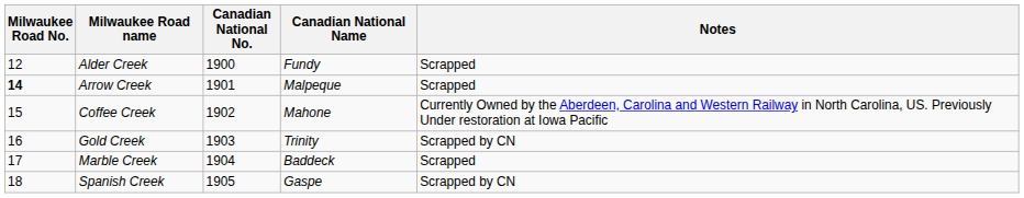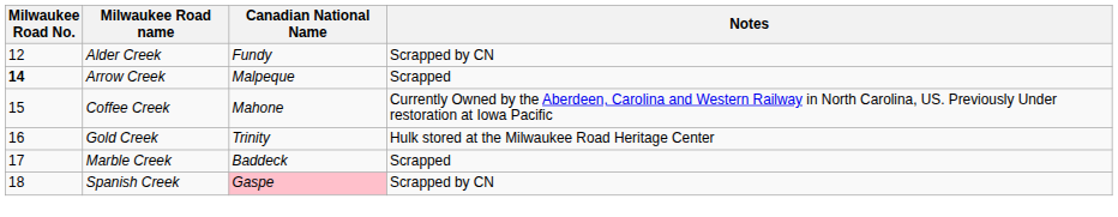 <table class="wikitable">
 <tr>
 <th>Milwaukee<br>Road No.</th>
 <th>Milwaukee Road name</th>
-<th>Canadian<br>National No.</th>
 <th>Canadian National Name</th>
 <th>Notes</th>
 </tr>
 <tr>
 <td>12</td>
 <td><em>Alder Creek</em></td>
-<td>1900</td>
 <td><em>Fundy</em></td>
-<td>Scrapped</td>
+<td>Scrapped by CN</td>
 </tr>
 <tr>
 <td><strong>14</strong></td>
 <td><em>Arrow Creek</em></td>
-<td>1901</td>
 <td><em>Malpeque</em></td>
 <td>Scrapped</td>
 </tr>
 <tr>
 <td>15</td>
 <td><em>Coffee Creek</em></td>
-<td>1902</td>
 <td><em>Mahone</em></td>
 <td>Currently Owned by the <a href='#'>Aberdeen, Carolina and Western Railway</a> in North Carolina, US. Previously Under restoration at Iowa Pacific</td>
 </tr>
 <tr>
 <td>16</td>
 <td><em>Gold Creek</em></td>
-<td>1903</td>
 <td><em>Trinity</em></td>
-<td>Scrapped by CN</td>
+<td>Hulk stored at the Milwaukee Road Heritage Center</td>
 </tr>
 <tr>
 <td>17</td>
 <td><em>Marble Creek</em></td>
-<td>1904</td>
 <td><em>Baddeck</em></td>
 <td>Scrapped</td>
 </tr>
 <tr>
 <td>18</td>
 <td><em>Spanish Creek</em></td>
-<td>1905</td>
-<td><em>Gaspe</em></td>
+<td style="background: pink;"><em>Gaspe</em></td>
 <td>Scrapped by CN</td>
 </tr>
 </table>
